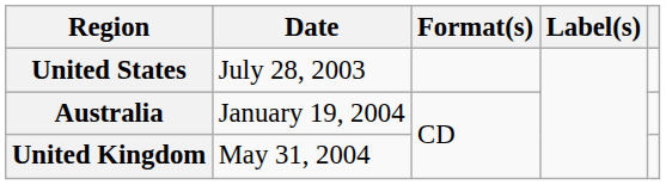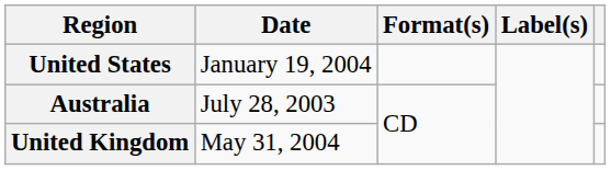 <table class="wikitable plainrowheaders">
 <tr>
 <th scope="col">Region</th>
 <th scope="col">Date</th>
 <th scope="col">Format(s)</th>
 <th scope="col">Label(s)</th>
 <th scope="col"></th>
 </tr>
 <tr>
 <th scope="row">United States</th>
-<td>July 28, 2003</td>
+<td>January 19, 2004</td>
 <td></td>
 <td rowspan="3"></td>
 <td></td>
 </tr>
 <tr>
 <th scope="row">Australia</th>
-<td>January 19, 2004</td>
+<td>July 28, 2003</td>
 <td rowspan="2">CD</td>
 <td></td>
 </tr>
 <tr>
 <th scope="row">United Kingdom</th>
 <td>May 31, 2004</td>
 <td></td>
 </tr>
 </table>
